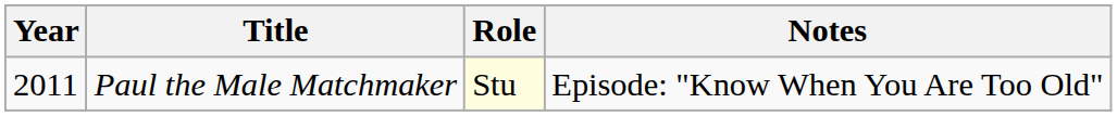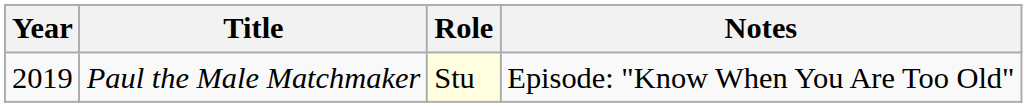 <table class="wikitable">
 <tr>
 <th>Year</th>
 <th>Title</th>
 <th>Role</th>
 <th class="unsortable">Notes</th>
 </tr>
 <tr>
-<td>2011</td>
+<td>2019</td>
 <td><em>Paul the Male Matchmaker</em></td>
 <td style="background: lightyellow;">Stu</td>
 <td>Episode: "Know When You Are Too Old"</td>
 </tr>
 </table>
